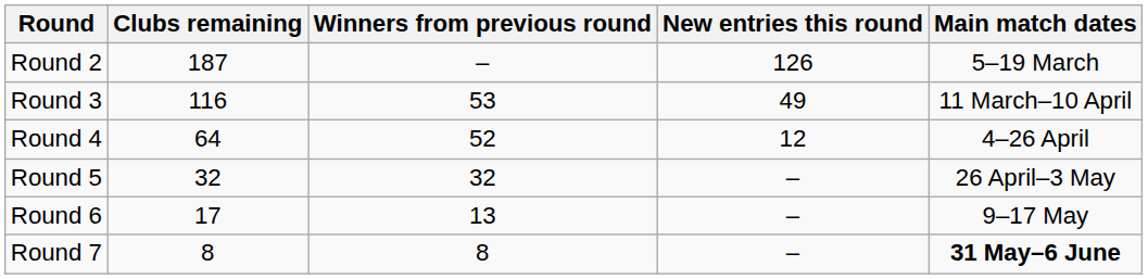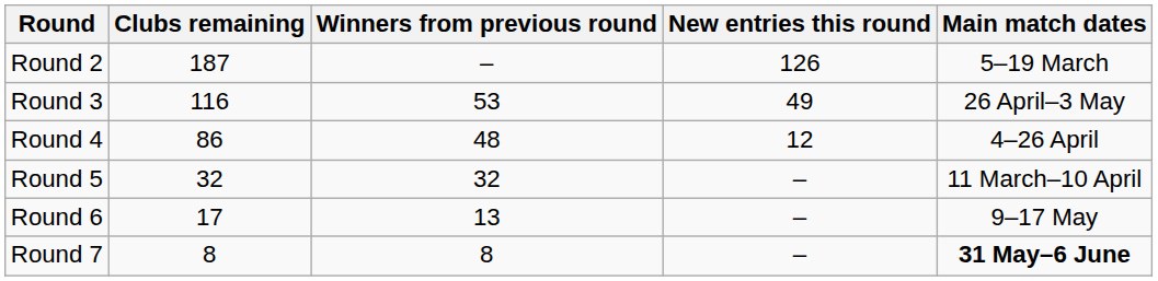 <table class="wikitable" style="text-align:center;">
 <tr>
 <th>Round</th>
 <th>Clubs remaining</th>
 <th>Winners from previous round</th>
 <th>New entries this round</th>
 <th>Main match dates</th>
 </tr>
 <tr>
 <td>Round 2</td>
 <td>187</td>
 <td>–</td>
 <td>126</td>
 <td>5–19 March</td>
 </tr>
 <tr>
 <td>Round 3</td>
 <td>116</td>
 <td>53</td>
 <td>49</td>
-<td>11 March–10 April</td>
+<td>26 April–3 May</td>
 </tr>
 <tr>
 <td>Round 4</td>
-<td>64</td>
-<td>52</td>
+<td>86</td>
+<td>48</td>
 <td>12</td>
 <td>4–26 April</td>
 </tr>
 <tr>
 <td>Round 5</td>
 <td>32</td>
 <td>32</td>
 <td>–</td>
-<td>26 April–3 May</td>
+<td>11 March–10 April</td>
 </tr>
 <tr>
 <td>Round 6</td>
 <td>17</td>
 <td>13</td>
 <td>–</td>
 <td>9–17 May</td>
 </tr>
 <tr>
 <td>Round 7</td>
 <td>8</td>
 <td>8</td>
 <td>–</td>
 <td><strong>31 May–6 June</strong></td>
 </tr>
 </table>
